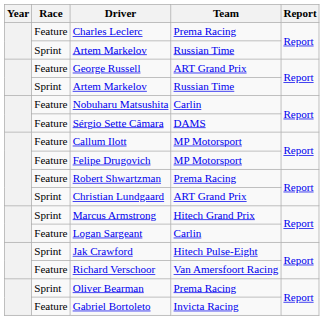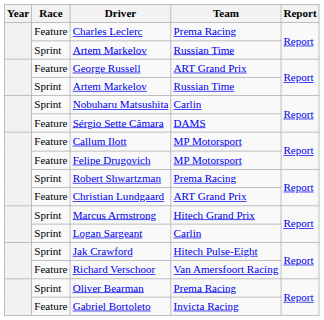 <table class="wikitable" style="font-size:95%;">
 <tr>
 <th>Year</th>
 <th>Race</th>
 <th>Driver</th>
 <th>Team</th>
 <th>Report</th>
 </tr>
 <tr>
 <th rowspan=2></th>
 <td>Feature</td>
 <td> <a href='#'>Charles Leclerc</a></td>
 <td><a href='#'>Prema Racing</a></td>
 <td rowspan=2><a href='#'>Report</a></td>
 </tr>
 <tr>
 <td>Sprint</td>
 <td> <a href='#'>Artem Markelov</a></td>
 <td><a href='#'>Russian Time</a></td>
 </tr>
 <tr>
 <th rowspan=2></th>
 <td>Feature</td>
 <td> <a href='#'>George Russell</a></td>
 <td><a href='#'>ART Grand Prix</a></td>
 <td rowspan=2><a href='#'>Report</a></td>
 </tr>
 <tr>
 <td>Sprint</td>
 <td> <a href='#'>Artem Markelov</a></td>
 <td><a href='#'>Russian Time</a></td>
 </tr>
 <tr>
 <th rowspan=2></th>
-<td>Feature</td>
+<td>Sprint</td>
 <td> <a href='#'>Nobuharu Matsushita</a></td>
 <td><a href='#'>Carlin</a></td>
 <td rowspan=2><a href='#'>Report</a></td>
 </tr>
 <tr>
 <td>Feature</td>
 <td> <a href='#'>Sérgio Sette Câmara</a></td>
 <td><a href='#'>DAMS</a></td>
 </tr>
 <tr>
 <th rowspan=4></th>
 <td>Feature</td>
 <td> <a href='#'>Callum Ilott</a></td>
 <td><a href='#'>MP Motorsport</a></td>
 <td rowspan=2><a href='#'>Report</a></td>
 </tr>
 <tr>
 <td>Feature</td>
 <td> <a href='#'>Felipe Drugovich</a></td>
 <td><a href='#'>MP Motorsport</a></td>
 </tr>
 <tr>
-<td>Feature</td>
+<td>Sprint</td>
 <td> <a href='#'>Robert Shwartzman</a></td>
 <td><a href='#'>Prema Racing</a></td>
 <td rowspan=2><a href='#'>Report</a></td>
 </tr>
 <tr>
-<td>Sprint</td>
+<td>Feature</td>
 <td> <a href='#'>Christian Lundgaard</a></td>
 <td><a href='#'>ART Grand Prix</a></td>
 </tr>
 <tr>
 <th rowspan=2></th>
 <td>Sprint</td>
 <td> <a href='#'>Marcus Armstrong</a></td>
 <td><a href='#'>Hitech Grand Prix</a></td>
 <td rowspan=2><a href='#'>Report</a></td>
 </tr>
 <tr>
-<td>Feature</td>
+<td>Sprint</td>
 <td> <a href='#'>Logan Sargeant</a></td>
 <td><a href='#'>Carlin</a></td>
 </tr>
 <tr>
 <th rowspan=2></th>
 <td>Sprint</td>
 <td> <a href='#'>Jak Crawford</a></td>
 <td><a href='#'>Hitech Pulse-Eight</a></td>
 <td rowspan=2><a href='#'>Report</a></td>
 </tr>
 <tr>
 <td>Feature</td>
 <td> <a href='#'>Richard Verschoor</a></td>
 <td><a href='#'>Van Amersfoort Racing</a></td>
 </tr>
 <tr>
 <th rowspan=2></th>
 <td>Sprint</td>
 <td> <a href='#'>Oliver Bearman</a></td>
 <td><a href='#'>Prema Racing</a></td>
 <td rowspan=2><a href='#'>Report</a></td>
 </tr>
 <tr>
 <td>Feature</td>
 <td> <a href='#'>Gabriel Bortoleto</a></td>
 <td><a href='#'>Invicta Racing</a></td>
 </tr>
 </table>
